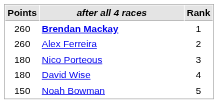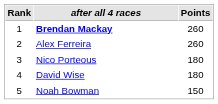 <table cellspacing="1" cellpadding="3" style="border:1px solid #aaa; font-size:86%;">
 <tr style="background:#e4e4e4;">
+<th style="border-bottom:1px solid #aaa; width:10px;">Rank</th>
+<th style="border-bottom:1px solid #aaa; width:200px;"><em>after all 4 races</em></th>
 <th style="border-bottom:1px solid #aaa; width:20px;">Points</th>
-<th style="border-bottom:1px solid #aaa; width:200px;"><em>after all 4 races</em></th>
-<th style="border-bottom:1px solid #aaa; width:10px;">Rank</th>
 </tr>
 <tr>
+<td align=center>1</td>
+<td><strong> <a href='#'>Brendan Mackay</a></strong></td>
 <td align=center>260</td>
-<td><strong> <a href='#'>Brendan Mackay</a></strong></td>
-<td align=center>1</td>
 </tr>
 <tr>
+<td align=center>2</td>
+<td> <a href='#'>Alex Ferreira</a></td>
 <td align=center>260</td>
-<td> <a href='#'>Alex Ferreira</a></td>
-<td align=center>2</td>
 </tr>
 <tr>
+<td align=center>3</td>
+<td> <a href='#'>Nico Porteous</a></td>
 <td align=center>180</td>
-<td> <a href='#'>Nico Porteous</a></td>
-<td align=center>3</td>
 </tr>
 <tr>
+<td align=center>4</td>
+<td> <a href='#'>David Wise</a></td>
 <td align=center>180</td>
-<td> <a href='#'>David Wise</a></td>
-<td align=center>4</td>
 </tr>
 <tr>
+<td align=center>5</td>
+<td> <a href='#'>Noah Bowman</a></td>
 <td align=center>150</td>
-<td> <a href='#'>Noah Bowman</a></td>
-<td align=center>5</td>
 </tr>
 </table>
